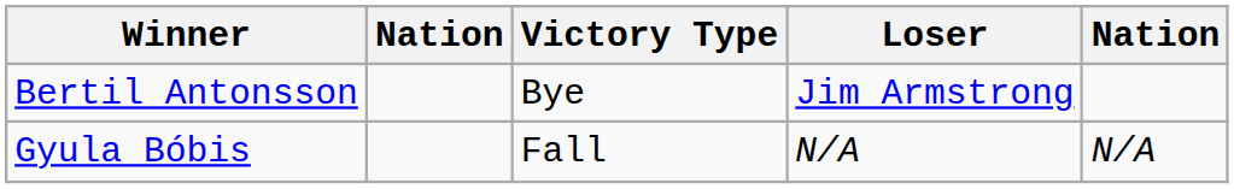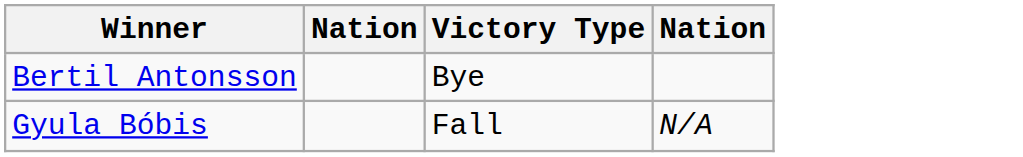 <table class="wikitable sortable" style="text-align:left;">
 <tr>
 <th>Winner</th>
 <th>Nation</th>
 <th>Victory Type</th>
-<th>Loser</th>
 <th>Nation</th>
 </tr>
 <tr>
 <td><a href='#'>Bertil Antonsson</a></td>
 <td></td>
 <td>Bye</td>
-<td><a href='#'>Jim Armstrong</a></td>
 <td></td>
 </tr>
 <tr>
 <td><a href='#'>Gyula Bóbis</a></td>
 <td></td>
 <td>Fall</td>
 <td><em>N/A</em></td>
-<td><em>N/A</em></td>
 </tr>
 </table>
